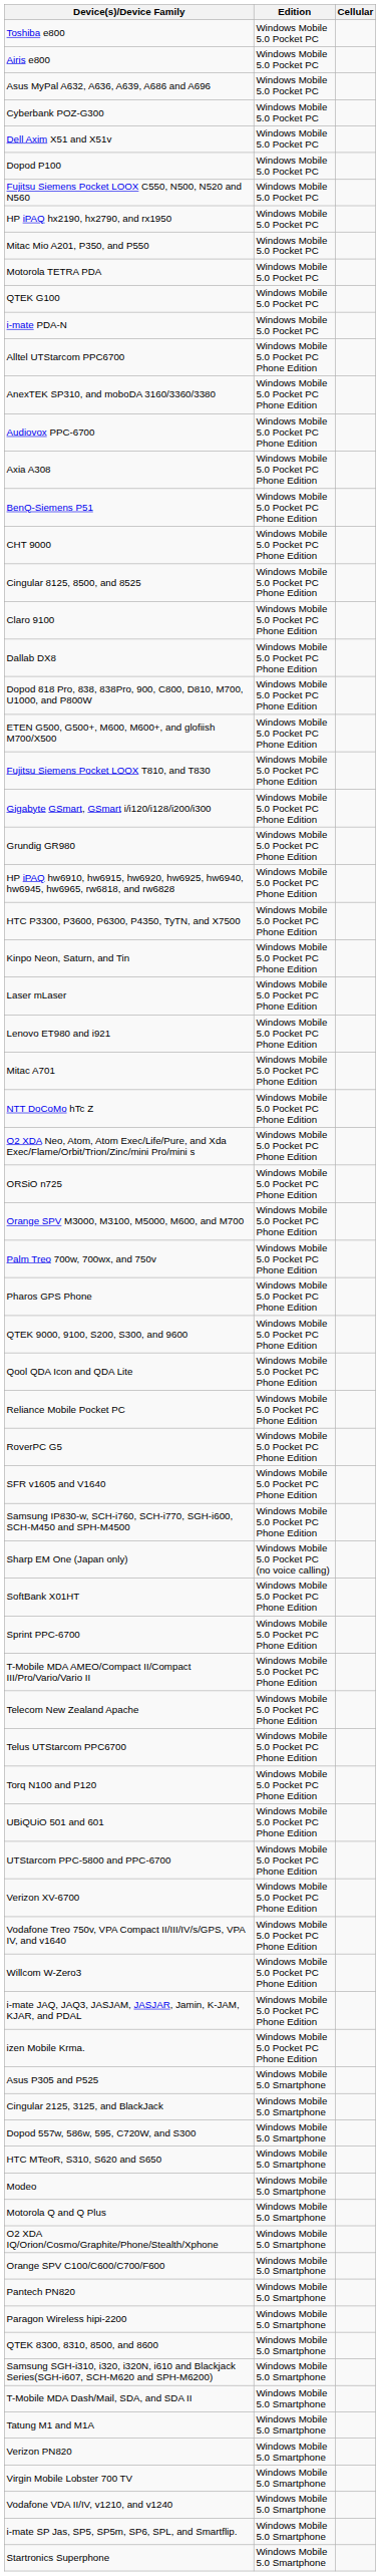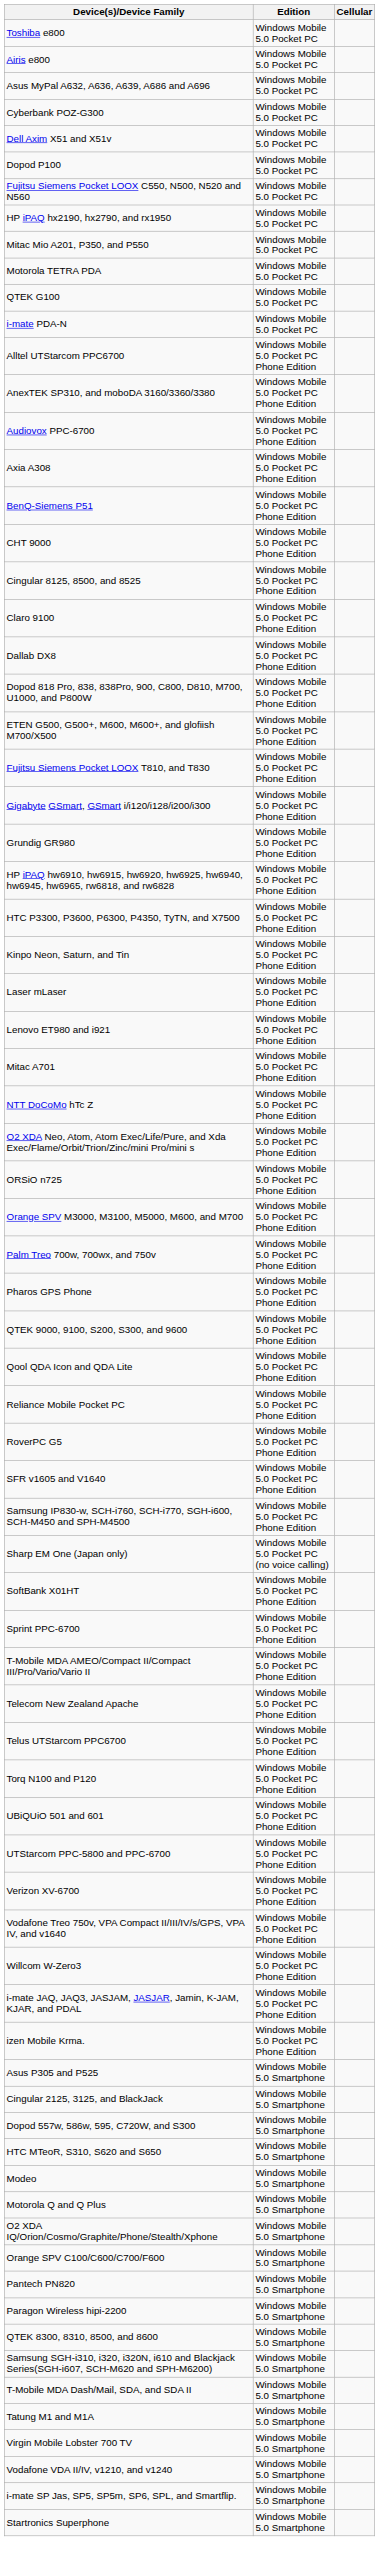 <table class="wikitable sortable">
 <tr>
 <th>Device(s)/Device Family</th>
 <th>Edition</th>
 <th>Cellular</th>
 </tr>
 <tr>
 <td><a href='#'>Toshiba</a> e800</td>
 <td>Windows Mobile 5.0 Pocket PC</td>
 <td></td>
 </tr>
 <tr>
 <td><a href='#'>Airis</a> e800</td>
 <td>Windows Mobile 5.0 Pocket PC</td>
 <td></td>
 </tr>
 <tr>
 <td>Asus MyPal A632, A636, A639, A686 and A696</td>
 <td>Windows Mobile 5.0 Pocket PC</td>
 <td></td>
 </tr>
 <tr>
 <td>Cyberbank POZ-G300</td>
 <td>Windows Mobile 5.0 Pocket PC</td>
 <td></td>
 </tr>
 <tr>
 <td><a href='#'>Dell Axim</a> X51 and X51v</td>
 <td>Windows Mobile 5.0 Pocket PC</td>
 <td></td>
 </tr>
 <tr>
 <td>Dopod P100</td>
 <td>Windows Mobile 5.0 Pocket PC</td>
 <td></td>
 </tr>
 <tr>
 <td><a href='#'>Fujitsu Siemens Pocket LOOX</a> C550, N500, N520 and N560</td>
 <td>Windows Mobile 5.0 Pocket PC</td>
 <td></td>
 </tr>
 <tr>
 <td>HP <a href='#'>iPAQ</a> hx2190, hx2790, and rx1950</td>
 <td>Windows Mobile 5.0 Pocket PC</td>
 <td></td>
 </tr>
 <tr>
 <td>Mitac Mio A201, P350, and P550</td>
 <td>Windows Mobile 5.0 Pocket PC</td>
 <td></td>
 </tr>
 <tr>
 <td>Motorola TETRA PDA</td>
 <td>Windows Mobile 5.0 Pocket PC</td>
 <td></td>
 </tr>
 <tr>
 <td>QTEK G100</td>
 <td>Windows Mobile 5.0 Pocket PC</td>
 <td></td>
 </tr>
 <tr>
 <td><a href='#'>i-mate</a> PDA-N</td>
 <td>Windows Mobile 5.0 Pocket PC</td>
 <td></td>
 </tr>
 <tr>
 <td>Alltel UTStarcom PPC6700</td>
 <td>Windows Mobile 5.0 Pocket PC Phone Edition</td>
 <td></td>
 </tr>
 <tr>
 <td>AnexTEK SP310, and moboDA 3160/3360/3380</td>
 <td>Windows Mobile 5.0 Pocket PC Phone Edition</td>
 <td></td>
 </tr>
 <tr>
 <td><a href='#'>Audiovox</a> PPC-6700</td>
 <td>Windows Mobile 5.0 Pocket PC Phone Edition</td>
 <td></td>
 </tr>
 <tr>
 <td>Axia A308</td>
 <td>Windows Mobile 5.0 Pocket PC Phone Edition</td>
 <td></td>
 </tr>
 <tr>
 <td><a href='#'>BenQ-Siemens P51</a></td>
 <td>Windows Mobile 5.0 Pocket PC Phone Edition</td>
 <td></td>
 </tr>
 <tr>
 <td>CHT 9000</td>
 <td>Windows Mobile 5.0 Pocket PC Phone Edition</td>
 <td></td>
 </tr>
 <tr>
 <td>Cingular 8125, 8500, and 8525</td>
 <td>Windows Mobile 5.0 Pocket PC Phone Edition</td>
 <td></td>
 </tr>
 <tr>
 <td>Claro 9100</td>
 <td>Windows Mobile 5.0 Pocket PC Phone Edition</td>
 <td></td>
 </tr>
 <tr>
 <td>Dallab DX8</td>
 <td>Windows Mobile 5.0 Pocket PC Phone Edition</td>
 <td></td>
 </tr>
 <tr>
 <td>Dopod 818 Pro, 838, 838Pro, 900, C800, D810, M700, U1000, and P800W</td>
 <td>Windows Mobile 5.0 Pocket PC Phone Edition</td>
 <td></td>
 </tr>
 <tr>
 <td>ETEN G500, G500+, M600, M600+, and glofiish M700/X500</td>
 <td>Windows Mobile 5.0 Pocket PC Phone Edition</td>
 <td></td>
 </tr>
 <tr>
 <td><a href='#'>Fujitsu Siemens Pocket LOOX</a> T810, and T830</td>
 <td>Windows Mobile 5.0 Pocket PC Phone Edition</td>
 <td></td>
 </tr>
 <tr>
 <td><a href='#'>Gigabyte</a> <a href='#'>GSmart</a>, <a href='#'>GSmart</a> i/i120/i128/i200/i300</td>
 <td>Windows Mobile 5.0 Pocket PC Phone Edition</td>
 <td></td>
 </tr>
 <tr>
 <td>Grundig GR980</td>
 <td>Windows Mobile 5.0 Pocket PC Phone Edition</td>
 <td></td>
 </tr>
 <tr>
 <td>HP <a href='#'>iPAQ</a> hw6910, hw6915, hw6920, hw6925, hw6940, hw6945, hw6965, rw6818, and rw6828</td>
 <td>Windows Mobile 5.0 Pocket PC Phone Edition</td>
 <td></td>
 </tr>
 <tr>
 <td>HTC P3300, P3600, P6300, P4350, TyTN, and X7500</td>
 <td>Windows Mobile 5.0 Pocket PC Phone Edition</td>
 <td></td>
 </tr>
 <tr>
 <td>Kinpo Neon, Saturn, and Tin</td>
 <td>Windows Mobile 5.0 Pocket PC Phone Edition</td>
 <td></td>
 </tr>
 <tr>
 <td>Laser mLaser</td>
 <td>Windows Mobile 5.0 Pocket PC Phone Edition</td>
 <td></td>
 </tr>
 <tr>
 <td>Lenovo ET980 and i921</td>
 <td>Windows Mobile 5.0 Pocket PC Phone Edition</td>
 <td></td>
 </tr>
 <tr>
 <td>Mitac A701</td>
 <td>Windows Mobile 5.0 Pocket PC Phone Edition</td>
 <td></td>
 </tr>
 <tr>
 <td><a href='#'>NTT DoCoMo</a> hTc Z</td>
 <td>Windows Mobile 5.0 Pocket PC Phone Edition</td>
 <td></td>
 </tr>
 <tr>
 <td><a href='#'>O2 XDA</a> Neo, Atom, Atom Exec/Life/Pure, and Xda Exec/Flame/Orbit/Trion/Zinc/mini Pro/mini s</td>
 <td>Windows Mobile 5.0 Pocket PC Phone Edition</td>
 <td></td>
 </tr>
 <tr>
 <td>ORSiO n725</td>
 <td>Windows Mobile 5.0 Pocket PC Phone Edition</td>
 <td></td>
 </tr>
 <tr>
 <td><a href='#'>Orange SPV</a> M3000, M3100, M5000, M600, and M700</td>
 <td>Windows Mobile 5.0 Pocket PC Phone Edition</td>
 <td></td>
 </tr>
 <tr>
 <td><a href='#'>Palm Treo</a> 700w, 700wx, and 750v</td>
 <td>Windows Mobile 5.0 Pocket PC Phone Edition</td>
 <td></td>
 </tr>
 <tr>
 <td>Pharos GPS Phone</td>
 <td>Windows Mobile 5.0 Pocket PC Phone Edition</td>
 <td></td>
 </tr>
 <tr>
 <td>QTEK 9000, 9100, S200, S300, and 9600</td>
 <td>Windows Mobile 5.0 Pocket PC Phone Edition</td>
 <td></td>
 </tr>
 <tr>
 <td>Qool QDA Icon and QDA Lite</td>
 <td>Windows Mobile 5.0 Pocket PC Phone Edition</td>
 <td></td>
 </tr>
 <tr>
 <td>Reliance Mobile Pocket PC</td>
 <td>Windows Mobile 5.0 Pocket PC Phone Edition</td>
 <td></td>
 </tr>
 <tr>
 <td>RoverPC G5</td>
 <td>Windows Mobile 5.0 Pocket PC Phone Edition</td>
 <td></td>
 </tr>
 <tr>
 <td>SFR v1605 and V1640</td>
 <td>Windows Mobile 5.0 Pocket PC Phone Edition</td>
 <td></td>
 </tr>
 <tr>
 <td>Samsung IP830-w, SCH-i760, SCH-i770, SGH-i600, SCH-M450 and SPH-M4500</td>
 <td>Windows Mobile 5.0 Pocket PC Phone Edition</td>
 <td></td>
 </tr>
 <tr>
 <td>Sharp EM One (Japan only)</td>
 <td>Windows Mobile 5.0 Pocket PC (no voice calling)</td>
 <td></td>
 </tr>
 <tr>
 <td>SoftBank X01HT</td>
 <td>Windows Mobile 5.0 Pocket PC Phone Edition</td>
 <td></td>
 </tr>
 <tr>
 <td>Sprint PPC-6700</td>
 <td>Windows Mobile 5.0 Pocket PC Phone Edition</td>
 <td></td>
 </tr>
 <tr>
 <td>T-Mobile MDA AMEO/Compact II/Compact III/Pro/Vario/Vario II</td>
 <td>Windows Mobile 5.0 Pocket PC Phone Edition</td>
 <td></td>
 </tr>
 <tr>
 <td>Telecom New Zealand Apache</td>
 <td>Windows Mobile 5.0 Pocket PC Phone Edition</td>
 <td></td>
 </tr>
 <tr>
 <td>Telus UTStarcom PPC6700</td>
 <td>Windows Mobile 5.0 Pocket PC Phone Edition</td>
 <td></td>
 </tr>
 <tr>
 <td>Torq N100 and P120</td>
 <td>Windows Mobile 5.0 Pocket PC Phone Edition</td>
 <td></td>
 </tr>
 <tr>
 <td>UBiQUiO 501 and 601</td>
 <td>Windows Mobile 5.0 Pocket PC Phone Edition</td>
 <td></td>
 </tr>
 <tr>
 <td>UTStarcom PPC-5800 and PPC-6700</td>
 <td>Windows Mobile 5.0 Pocket PC Phone Edition</td>
 <td></td>
 </tr>
 <tr>
 <td>Verizon XV-6700</td>
 <td>Windows Mobile 5.0 Pocket PC Phone Edition</td>
 <td></td>
 </tr>
 <tr>
 <td>Vodafone Treo 750v, VPA Compact II/III/IV/s/GPS, VPA IV, and v1640</td>
 <td>Windows Mobile 5.0 Pocket PC Phone Edition</td>
 <td></td>
 </tr>
 <tr>
 <td>Willcom W-Zero3</td>
 <td>Windows Mobile 5.0 Pocket PC Phone Edition</td>
 <td></td>
 </tr>
 <tr>
 <td>i-mate JAQ, JAQ3, JASJAM, <a href='#'>JASJAR</a>, Jamin, K-JAM, KJAR, and PDAL</td>
 <td>Windows Mobile 5.0 Pocket PC Phone Edition</td>
 <td></td>
 </tr>
 <tr>
 <td>izen Mobile Krma.</td>
 <td>Windows Mobile 5.0 Pocket PC Phone Edition</td>
 <td></td>
 </tr>
 <tr>
 <td>Asus P305 and P525</td>
 <td>Windows Mobile 5.0 Smartphone</td>
 <td></td>
 </tr>
 <tr>
 <td>Cingular 2125, 3125, and BlackJack</td>
 <td>Windows Mobile 5.0 Smartphone</td>
 <td></td>
 </tr>
 <tr>
 <td>Dopod 557w, 586w, 595, C720W, and S300</td>
 <td>Windows Mobile 5.0 Smartphone</td>
 <td></td>
 </tr>
 <tr>
 <td>HTC MTeoR, S310, S620 and S650</td>
 <td>Windows Mobile 5.0 Smartphone</td>
 <td></td>
 </tr>
 <tr>
 <td>Modeo</td>
 <td>Windows Mobile 5.0 Smartphone</td>
 <td></td>
 </tr>
 <tr>
 <td>Motorola Q and Q Plus</td>
 <td>Windows Mobile 5.0 Smartphone</td>
 <td></td>
 </tr>
 <tr>
 <td>O2 XDA IQ/Orion/Cosmo/Graphite/Phone/Stealth/Xphone</td>
 <td>Windows Mobile 5.0 Smartphone</td>
 <td></td>
 </tr>
 <tr>
 <td>Orange SPV C100/C600/C700/F600</td>
 <td>Windows Mobile 5.0 Smartphone</td>
 <td></td>
 </tr>
 <tr>
 <td>Pantech PN820</td>
 <td>Windows Mobile 5.0 Smartphone</td>
 <td></td>
 </tr>
 <tr>
 <td>Paragon Wireless hipi-2200</td>
 <td>Windows Mobile 5.0 Smartphone</td>
 <td></td>
 </tr>
 <tr>
 <td>QTEK 8300, 8310, 8500, and 8600</td>
 <td>Windows Mobile 5.0 Smartphone</td>
 <td></td>
 </tr>
 <tr>
 <td>Samsung SGH-i310, i320, i320N, i610 and Blackjack Series(SGH-i607, SCH-M620 and SPH-M6200)</td>
 <td>Windows Mobile 5.0 Smartphone</td>
 <td></td>
 </tr>
 <tr>
 <td>T-Mobile MDA Dash/Mail, SDA, and SDA II</td>
 <td>Windows Mobile 5.0 Smartphone</td>
 <td></td>
 </tr>
 <tr>
 <td>Tatung M1 and M1A</td>
 <td>Windows Mobile 5.0 Smartphone</td>
 <td></td>
 </tr>
 <tr>
-<td>Verizon PN820</td>
-<td>Windows Mobile 5.0 Smartphone</td>
-<td></td>
-</tr>
-<tr>
 <td>Virgin Mobile Lobster 700 TV</td>
 <td>Windows Mobile 5.0 Smartphone</td>
 <td></td>
 </tr>
 <tr>
 <td>Vodafone VDA II/IV, v1210, and v1240</td>
 <td>Windows Mobile 5.0 Smartphone</td>
 <td></td>
 </tr>
 <tr>
 <td>i-mate SP Jas, SP5, SP5m, SP6, SPL, and Smartflip.</td>
 <td>Windows Mobile 5.0 Smartphone</td>
 <td></td>
 </tr>
 <tr>
 <td>Startronics Superphone</td>
 <td>Windows Mobile 5.0 Smartphone</td>
 <td></td>
 </tr>
 </table>
